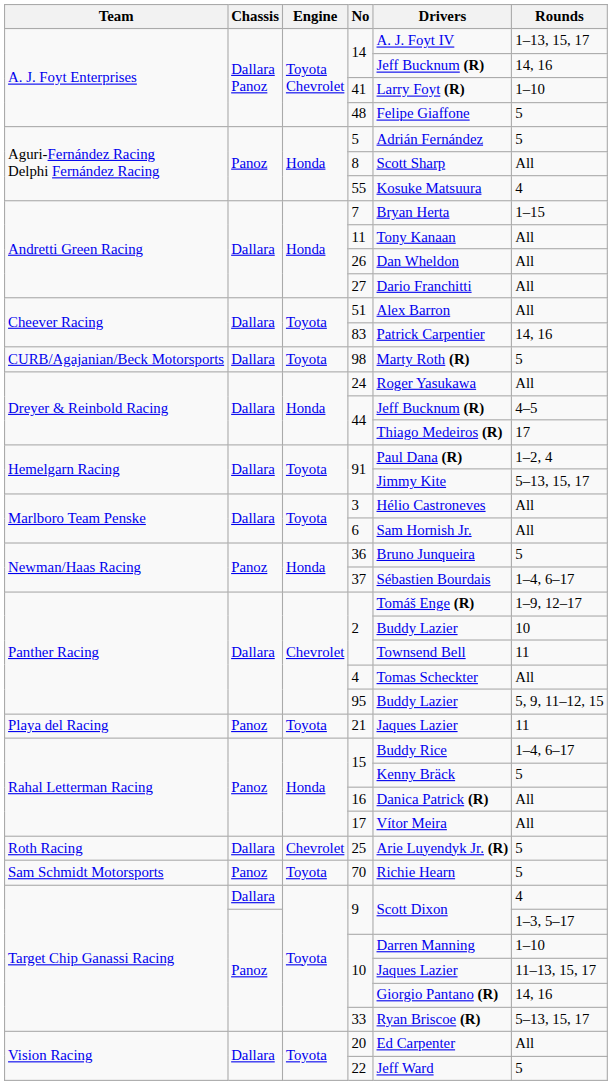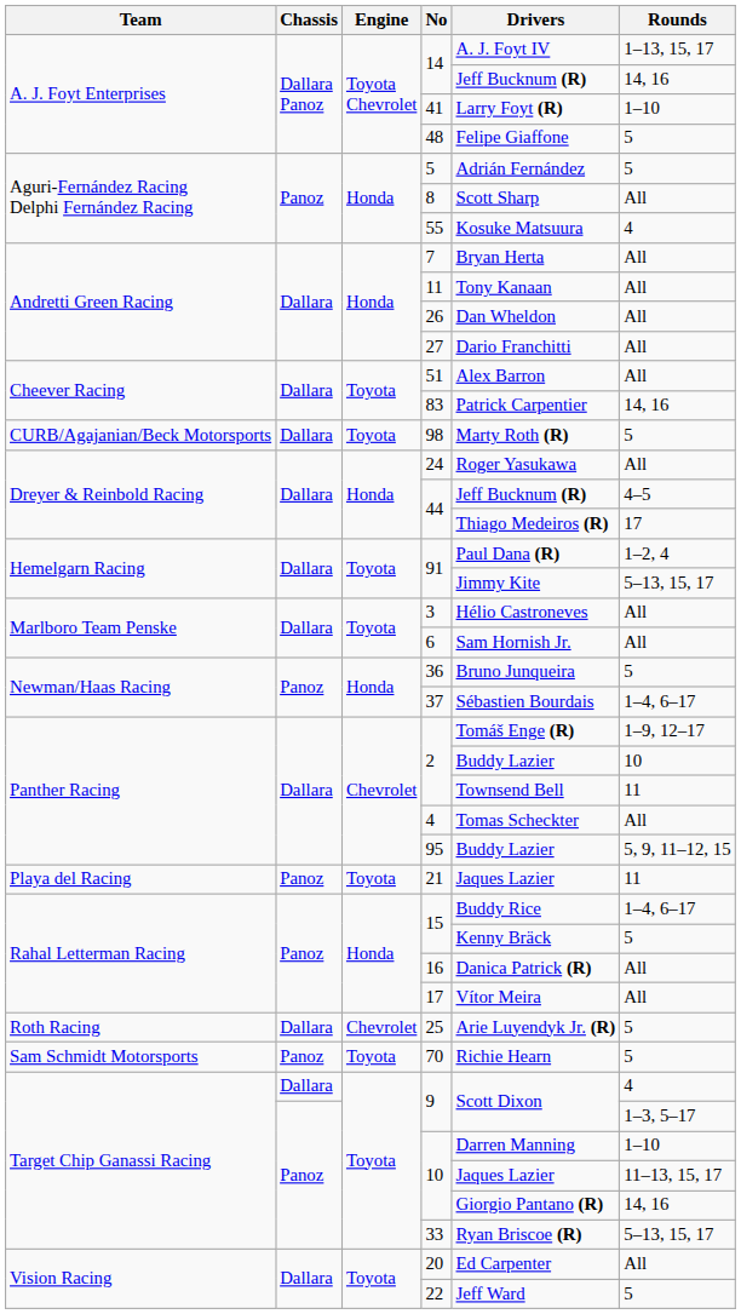 <table class="wikitable" style="font-size: 85%">
 <tr>
 <th>Team</th>
 <th>Chassis</th>
 <th>Engine</th>
 <th>No</th>
 <th>Drivers</th>
 <th>Rounds</th>
 </tr>
 <tr>
 <td rowspan="4"><a href='#'>A. J. Foyt Enterprises</a></td>
 <td rowspan="4"><a href='#'>Dallara</a><br><a href='#'>Panoz</a></td>
 <td rowspan="4"><a href='#'>Toyota</a><br><a href='#'>Chevrolet</a></td>
 <td rowspan="2">14</td>
 <td> <a href='#'>A. J. Foyt IV</a></td>
 <td>1–13, 15, 17</td>
 </tr>
 <tr>
 <td> <a href='#'>Jeff Bucknum</a> <strong>(R)</strong></td>
 <td>14, 16</td>
 </tr>
 <tr>
 <td>41</td>
 <td> <a href='#'>Larry Foyt</a> <strong>(R)</strong></td>
 <td>1–10</td>
 </tr>
 <tr>
 <td>48</td>
 <td> <a href='#'>Felipe Giaffone</a></td>
 <td>5</td>
 </tr>
 <tr>
 <td rowspan="3">Aguri-<a href='#'>Fernández Racing</a><br>Delphi <a href='#'>Fernández Racing</a></td>
 <td rowspan="3"><a href='#'>Panoz</a></td>
 <td rowspan="3"><a href='#'>Honda</a></td>
 <td>5</td>
 <td> <a href='#'>Adrián Fernández</a></td>
 <td>5</td>
 </tr>
 <tr>
 <td>8</td>
 <td> <a href='#'>Scott Sharp</a></td>
 <td>All</td>
 </tr>
 <tr>
 <td>55</td>
 <td> <a href='#'>Kosuke Matsuura</a></td>
 <td>4</td>
 </tr>
 <tr>
 <td rowspan="4"><a href='#'>Andretti Green Racing</a></td>
 <td rowspan="4"><a href='#'>Dallara</a></td>
 <td rowspan="4"><a href='#'>Honda</a></td>
 <td>7</td>
 <td> <a href='#'>Bryan Herta</a></td>
-<td>1–15</td>
+<td>All</td>
 </tr>
 <tr>
 <td>11</td>
 <td> <a href='#'>Tony Kanaan</a></td>
 <td>All</td>
 </tr>
 <tr>
 <td>26</td>
 <td> <a href='#'>Dan Wheldon</a></td>
 <td>All</td>
 </tr>
 <tr>
 <td>27</td>
 <td> <a href='#'>Dario Franchitti</a></td>
 <td>All</td>
 </tr>
 <tr>
 <td rowspan="2"><a href='#'>Cheever Racing</a></td>
 <td rowspan="2"><a href='#'>Dallara</a></td>
 <td rowspan="2"><a href='#'>Toyota</a></td>
 <td>51</td>
 <td> <a href='#'>Alex Barron</a></td>
 <td>All</td>
 </tr>
 <tr>
 <td>83</td>
 <td> <a href='#'>Patrick Carpentier</a></td>
 <td>14, 16</td>
 </tr>
 <tr>
 <td><a href='#'>CURB/Agajanian/Beck Motorsports</a></td>
 <td><a href='#'>Dallara</a></td>
 <td><a href='#'>Toyota</a></td>
 <td>98</td>
 <td> <a href='#'>Marty Roth</a> <strong>(R)</strong></td>
 <td>5</td>
 </tr>
 <tr>
 <td rowspan="3"><a href='#'>Dreyer & Reinbold Racing</a></td>
 <td rowspan="3"><a href='#'>Dallara</a></td>
 <td rowspan="3"><a href='#'>Honda</a></td>
 <td>24</td>
 <td> <a href='#'>Roger Yasukawa</a></td>
 <td>All</td>
 </tr>
 <tr>
 <td rowspan="2">44</td>
 <td> <a href='#'>Jeff Bucknum</a> <strong>(R)</strong></td>
 <td>4–5</td>
 </tr>
 <tr>
 <td> <a href='#'>Thiago Medeiros</a> <strong>(R)</strong></td>
 <td>17</td>
 </tr>
 <tr>
 <td rowspan="2"><a href='#'>Hemelgarn Racing</a></td>
 <td rowspan="2"><a href='#'>Dallara</a></td>
 <td rowspan="2"><a href='#'>Toyota</a></td>
 <td rowspan="2">91</td>
 <td> <a href='#'>Paul Dana</a> <strong>(R)</strong></td>
 <td>1–2, 4</td>
 </tr>
 <tr>
 <td> <a href='#'>Jimmy Kite</a></td>
 <td>5–13, 15, 17</td>
 </tr>
 <tr>
 <td rowspan="2"><a href='#'>Marlboro Team Penske</a></td>
 <td rowspan="2"><a href='#'>Dallara</a></td>
 <td rowspan="2"><a href='#'>Toyota</a></td>
 <td>3</td>
 <td> <a href='#'>Hélio Castroneves</a></td>
 <td>All</td>
 </tr>
 <tr>
 <td>6</td>
 <td> <a href='#'>Sam Hornish Jr.</a></td>
 <td>All</td>
 </tr>
 <tr>
 <td rowspan="2"><a href='#'>Newman/Haas Racing</a></td>
 <td rowspan="2"><a href='#'>Panoz</a></td>
 <td rowspan="2"><a href='#'>Honda</a></td>
 <td>36</td>
 <td> <a href='#'>Bruno Junqueira</a></td>
 <td>5</td>
 </tr>
 <tr>
 <td>37</td>
 <td> <a href='#'>Sébastien Bourdais</a></td>
 <td>1–4, 6–17</td>
 </tr>
 <tr>
 <td rowspan="5"><a href='#'>Panther Racing</a></td>
 <td rowspan="5"><a href='#'>Dallara</a></td>
 <td rowspan="5"><a href='#'>Chevrolet</a></td>
 <td rowspan="3">2</td>
 <td nowrap=""> <a href='#'>Tomáš Enge</a> <strong>(R)</strong></td>
 <td>1–9, 12–17</td>
 </tr>
 <tr>
 <td nowrap> <a href='#'>Buddy Lazier</a></td>
 <td>10</td>
 </tr>
 <tr>
 <td nowrap> <a href='#'>Townsend Bell</a></td>
 <td>11</td>
 </tr>
 <tr>
 <td>4</td>
 <td nowrap> <a href='#'>Tomas Scheckter</a></td>
 <td>All</td>
 </tr>
 <tr>
 <td>95</td>
 <td> <a href='#'>Buddy Lazier</a></td>
 <td>5, 9, 11–12, 15</td>
 </tr>
 <tr>
 <td><a href='#'>Playa del Racing</a></td>
 <td><a href='#'>Panoz</a></td>
 <td><a href='#'>Toyota</a></td>
 <td>21</td>
 <td> <a href='#'>Jaques Lazier</a></td>
 <td>11</td>
 </tr>
 <tr>
 <td rowspan="4"><a href='#'>Rahal Letterman Racing</a></td>
 <td rowspan="4"><a href='#'>Panoz</a></td>
 <td rowspan="4"><a href='#'>Honda</a></td>
 <td rowspan="2">15</td>
 <td nowrap=""> <a href='#'>Buddy Rice</a></td>
 <td>1–4, 6–17</td>
 </tr>
 <tr>
 <td nowrap> <a href='#'>Kenny Bräck</a></td>
 <td>5</td>
 </tr>
 <tr>
 <td>16</td>
 <td nowrap> <a href='#'>Danica Patrick</a> <strong>(R)</strong></td>
 <td>All</td>
 </tr>
 <tr>
 <td>17</td>
 <td nowrap> <a href='#'>Vítor Meira</a></td>
 <td>All</td>
 </tr>
 <tr>
 <td><a href='#'>Roth Racing</a></td>
 <td><a href='#'>Dallara</a></td>
 <td><a href='#'>Chevrolet</a></td>
 <td>25</td>
 <td> <a href='#'>Arie Luyendyk Jr.</a> <strong>(R)</strong></td>
 <td>5</td>
 </tr>
 <tr>
 <td><a href='#'>Sam Schmidt Motorsports</a></td>
 <td><a href='#'>Panoz</a></td>
 <td><a href='#'>Toyota</a></td>
 <td>70</td>
 <td> <a href='#'>Richie Hearn</a></td>
 <td>5</td>
 </tr>
 <tr>
 <td rowspan="6"><a href='#'>Target Chip Ganassi Racing</a></td>
 <td><a href='#'>Dallara</a></td>
 <td rowspan="6"><a href='#'>Toyota</a></td>
 <td rowspan="2">9</td>
 <td rowspan="2"> <a href='#'>Scott Dixon</a></td>
 <td>4</td>
 </tr>
 <tr>
 <td rowspan="5"><a href='#'>Panoz</a></td>
 <td>1–3, 5–17</td>
 </tr>
 <tr>
 <td rowspan="3">10</td>
 <td> <a href='#'>Darren Manning</a></td>
 <td>1–10</td>
 </tr>
 <tr>
 <td> <a href='#'>Jaques Lazier</a></td>
 <td>11–13, 15, 17</td>
 </tr>
 <tr>
 <td> <a href='#'>Giorgio Pantano</a> <strong>(R)</strong></td>
 <td>14, 16</td>
 </tr>
 <tr>
 <td>33</td>
 <td> <a href='#'>Ryan Briscoe</a> <strong>(R)</strong></td>
 <td>5–13, 15, 17</td>
 </tr>
 <tr>
 <td rowspan="2"><a href='#'>Vision Racing</a></td>
 <td rowspan="2"><a href='#'>Dallara</a></td>
 <td rowspan="2"><a href='#'>Toyota</a></td>
 <td>20</td>
 <td nowrap=""> <a href='#'>Ed Carpenter</a></td>
 <td>All</td>
 </tr>
 <tr>
 <td>22</td>
 <td> <a href='#'>Jeff Ward</a></td>
 <td>5</td>
 </tr>
 </table>
